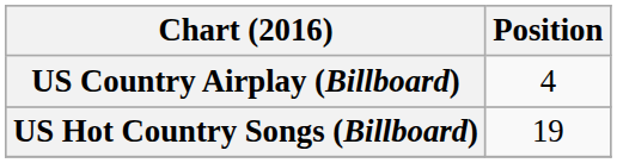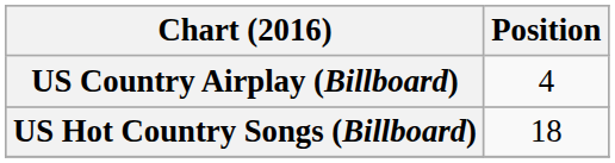 <table class="wikitable sortable plainrowheaders" style="text-align:center">
 <tr>
 <th scope="col">Chart (2016)</th>
 <th scope="col">Position</th>
 </tr>
 <tr>
 <th scope="row">US Country Airplay (<em>Billboard</em>)</th>
 <td>4</td>
 </tr>
 <tr>
 <th scope="row">US Hot Country Songs (<em>Billboard</em>)</th>
-<td>19</td>
+<td>18</td>
 </tr>
 <tr>
 </tr>
 </table>
